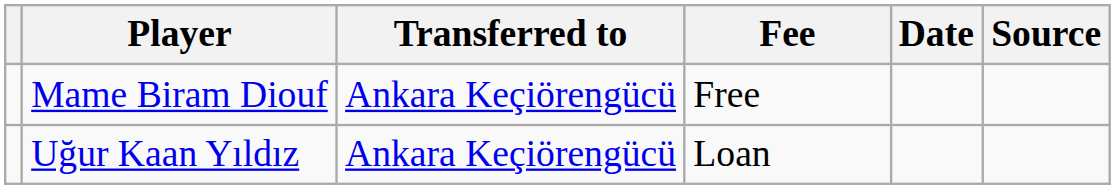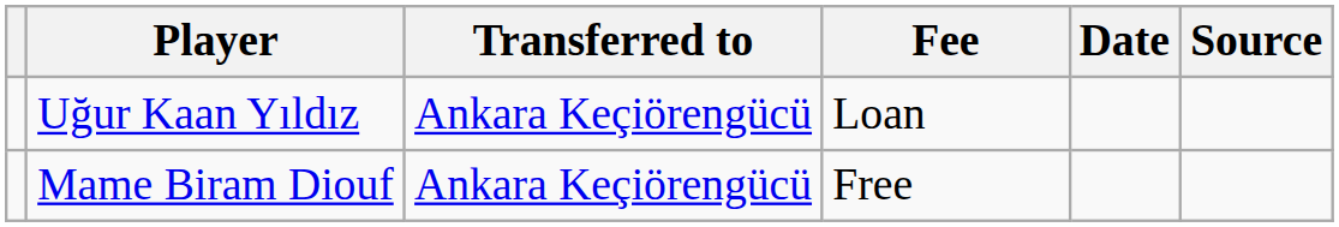 <table class="wikitable plainrowheaders sortable">
 <tr>
 <th></th>
 <th scope="col">Player</th>
 <th>Transferred to</th>
 <th style="width: 80px;">Fee</th>
 <th scope="col">Date</th>
 <th scope="col">Source</th>
 </tr>
 <tr>
 <td align="center"></td>
+<td> <a href='#'>Uğur Kaan Yıldız</a></td>
+<td> <a href='#'>Ankara Keçiörengücü</a></td>
+<td>Loan</td>
+<td></td>
+<td></td>
+</tr>
+<tr>
+<td align="center"></td>
 <td> <a href='#'>Mame Biram Diouf</a></td>
 <td> <a href='#'>Ankara Keçiörengücü</a></td>
 <td>Free</td>
 <td></td>
 <td></td>
 </tr>
-<tr>
-<td align="center"></td>
-<td> <a href='#'>Uğur Kaan Yıldız</a></td>
-<td> <a href='#'>Ankara Keçiörengücü</a></td>
-<td>Loan</td>
-<td></td>
-<td></td>
-</tr>
 </table>
